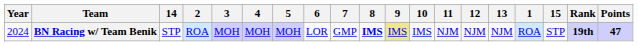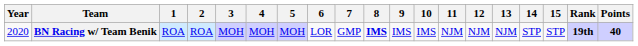 <table class="wikitable" style="text-align:center; font-size:90%">
 <tr>
 <th>Year</th>
 <th>Team</th>
-<th>14</th>
+<th>1</th>
 <th>2</th>
 <th>3</th>
 <th>4</th>
 <th>5</th>
 <th>6</th>
 <th>7</th>
 <th>8</th>
 <th>9</th>
 <th>10</th>
 <th>11</th>
 <th>12</th>
 <th>13</th>
-<th>1</th>
+<th>14</th>
 <th>15</th>
 <th>Rank</th>
 <th>Points</th>
 </tr>
 <tr>
-<td><a href='#'>2024</a></td>
+<td><a href='#'>2020</a></td>
 <th><a href='#'>BN Racing</a> w/ Team Benik</th>
-<td><a href='#'>STP</a></td>
+<td style="background:#CFEAFF;"><a href='#'>ROA</a><br></td>
 <td style="background:#CFEAFF;"><a href='#'>ROA</a><br></td>
 <td style="background:#CFCFFF;"><a href='#'>MOH</a><br></td>
 <td style="background:#CFCFFF;"><a href='#'>MOH</a><br></td>
 <td style="background:#CFCFFF;"><a href='#'>MOH</a><br></td>
 <td><a href='#'>LOR</a></td>
 <td><a href='#'>GMP</a></td>
 <td><strong><a href='#'>IMS</a></strong></td>
-<td style="background: khaki;"><a href='#'>IMS</a></td>
+<td><a href='#'>IMS</a></td>
 <td><a href='#'>IMS</a></td>
 <td><a href='#'>NJM</a></td>
 <td><a href='#'>NJM</a></td>
 <td><a href='#'>NJM</a></td>
-<td style="background:#CFEAFF;"><a href='#'>ROA</a><br></td>
+<td><a href='#'>STP</a></td>
 <td><a href='#'>STP</a></td>
 <th style="background:#CFCFFF;">19th</th>
-<th style="background:#CFCFFF;">47</th>
+<th style="background:#CFCFFF;">40</th>
 </tr>
 </table>
